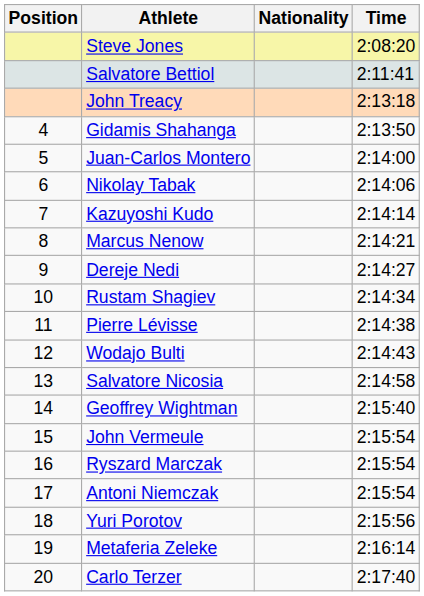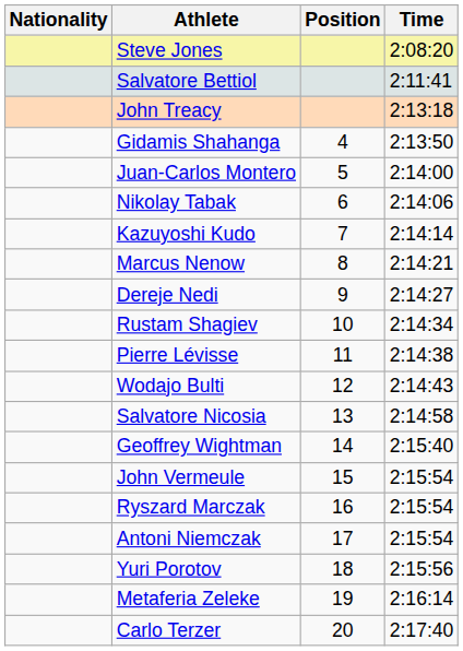 <table class="wikitable sortable">
 <tr>
+<th>Nationality</th>
+<th>Athlete</th>
 <th>Position</th>
-<th>Athlete</th>
-<th>Nationality</th>
 <th>Time</th>
 </tr>
 <tr bgcolor=#F7F6A8>
+<td></td>
+<td><a href='#'>Steve Jones</a></td>
 <td align=center></td>
-<td><a href='#'>Steve Jones</a></td>
-<td></td>
 <td>2:08:20</td>
 </tr>
 <tr bgcolor=#DCE5E5>
+<td></td>
+<td><a href='#'>Salvatore Bettiol</a></td>
 <td align=center></td>
-<td><a href='#'>Salvatore Bettiol</a></td>
-<td></td>
 <td>2:11:41</td>
 </tr>
 <tr bgcolor=#FFDAB9>
+<td></td>
+<td><a href='#'>John Treacy</a></td>
 <td align=center></td>
-<td><a href='#'>John Treacy</a></td>
-<td></td>
 <td>2:13:18</td>
 </tr>
 <tr>
+<td></td>
+<td><a href='#'>Gidamis Shahanga</a></td>
 <td align=center>4</td>
-<td><a href='#'>Gidamis Shahanga</a></td>
-<td></td>
 <td>2:13:50</td>
 </tr>
 <tr>
+<td></td>
+<td><a href='#'>Juan-Carlos Montero</a></td>
 <td align=center>5</td>
-<td><a href='#'>Juan-Carlos Montero</a></td>
-<td></td>
 <td>2:14:00</td>
 </tr>
 <tr>
+<td></td>
+<td><a href='#'>Nikolay Tabak</a></td>
 <td align=center>6</td>
-<td><a href='#'>Nikolay Tabak</a></td>
-<td></td>
 <td>2:14:06</td>
 </tr>
 <tr>
+<td></td>
+<td><a href='#'>Kazuyoshi Kudo</a></td>
 <td align=center>7</td>
-<td><a href='#'>Kazuyoshi Kudo</a></td>
-<td></td>
 <td>2:14:14</td>
 </tr>
 <tr>
+<td></td>
+<td><a href='#'>Marcus Nenow</a></td>
 <td align=center>8</td>
-<td><a href='#'>Marcus Nenow</a></td>
-<td></td>
 <td>2:14:21</td>
 </tr>
 <tr>
+<td></td>
+<td><a href='#'>Dereje Nedi</a></td>
 <td align=center>9</td>
-<td><a href='#'>Dereje Nedi</a></td>
-<td></td>
 <td>2:14:27</td>
 </tr>
 <tr>
+<td></td>
+<td><a href='#'>Rustam Shagiev</a></td>
 <td align=center>10</td>
-<td><a href='#'>Rustam Shagiev</a></td>
-<td></td>
 <td>2:14:34</td>
 </tr>
 <tr>
+<td></td>
+<td><a href='#'>Pierre Lévisse</a></td>
 <td align=center>11</td>
-<td><a href='#'>Pierre Lévisse</a></td>
-<td></td>
 <td>2:14:38</td>
 </tr>
 <tr>
+<td></td>
+<td><a href='#'>Wodajo Bulti</a></td>
 <td align=center>12</td>
-<td><a href='#'>Wodajo Bulti</a></td>
-<td></td>
 <td>2:14:43</td>
 </tr>
 <tr>
+<td></td>
+<td><a href='#'>Salvatore Nicosia</a></td>
 <td align=center>13</td>
-<td><a href='#'>Salvatore Nicosia</a></td>
-<td></td>
 <td>2:14:58</td>
 </tr>
 <tr>
+<td></td>
+<td><a href='#'>Geoffrey Wightman</a></td>
 <td align=center>14</td>
-<td><a href='#'>Geoffrey Wightman</a></td>
-<td></td>
 <td>2:15:40</td>
 </tr>
 <tr>
+<td></td>
+<td><a href='#'>John Vermeule</a></td>
 <td align=center>15</td>
-<td><a href='#'>John Vermeule</a></td>
-<td></td>
 <td>2:15:54</td>
 </tr>
 <tr>
+<td></td>
+<td><a href='#'>Ryszard Marczak</a></td>
 <td align=center>16</td>
-<td><a href='#'>Ryszard Marczak</a></td>
-<td></td>
 <td>2:15:54</td>
 </tr>
 <tr>
+<td></td>
+<td><a href='#'>Antoni Niemczak</a></td>
 <td align=center>17</td>
-<td><a href='#'>Antoni Niemczak</a></td>
-<td></td>
 <td>2:15:54</td>
 </tr>
 <tr>
+<td></td>
+<td><a href='#'>Yuri Porotov</a></td>
 <td align=center>18</td>
-<td><a href='#'>Yuri Porotov</a></td>
-<td></td>
 <td>2:15:56</td>
 </tr>
 <tr>
+<td></td>
+<td><a href='#'>Metaferia Zeleke</a></td>
 <td align=center>19</td>
-<td><a href='#'>Metaferia Zeleke</a></td>
-<td></td>
 <td>2:16:14</td>
 </tr>
 <tr>
+<td></td>
+<td><a href='#'>Carlo Terzer</a></td>
 <td align=center>20</td>
-<td><a href='#'>Carlo Terzer</a></td>
-<td></td>
 <td>2:17:40</td>
 </tr>
 </table>
